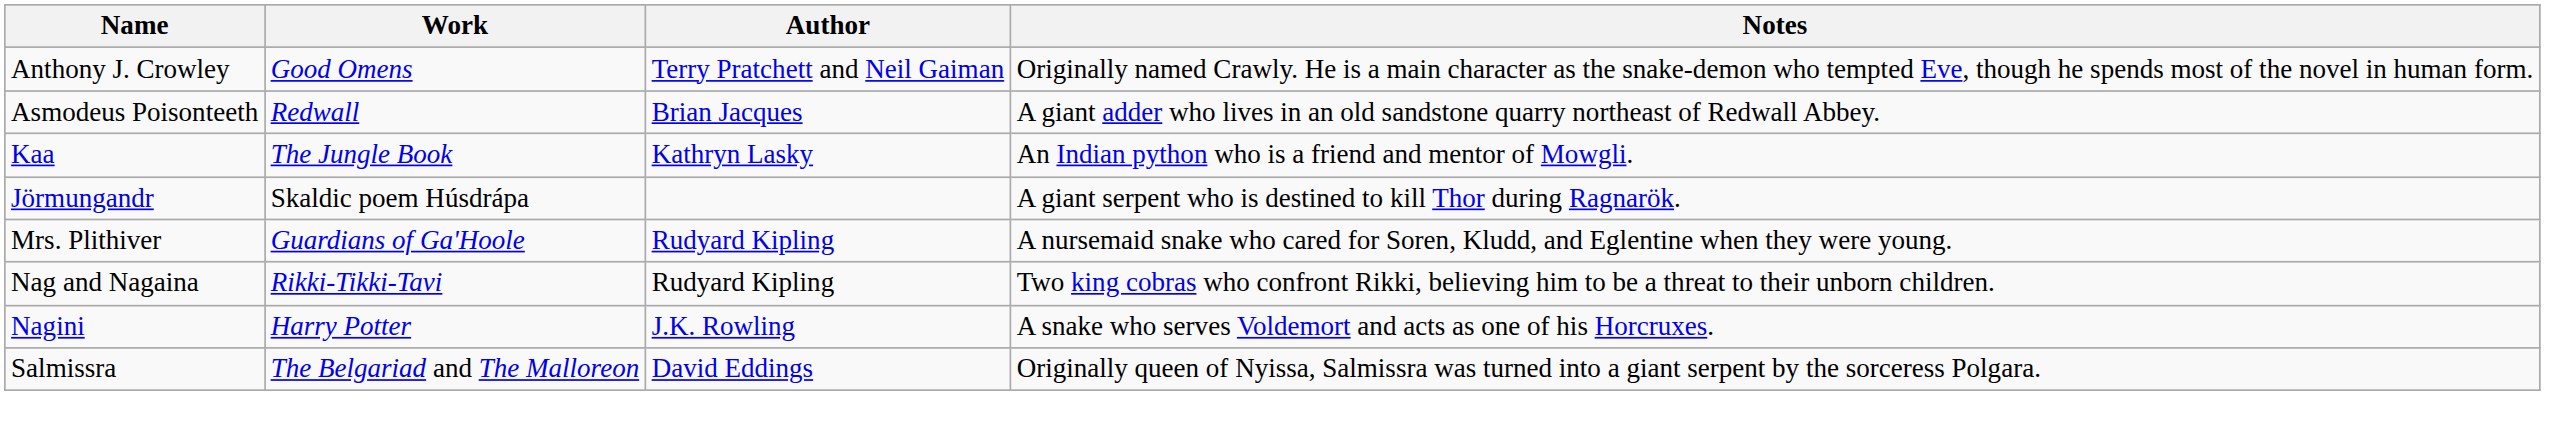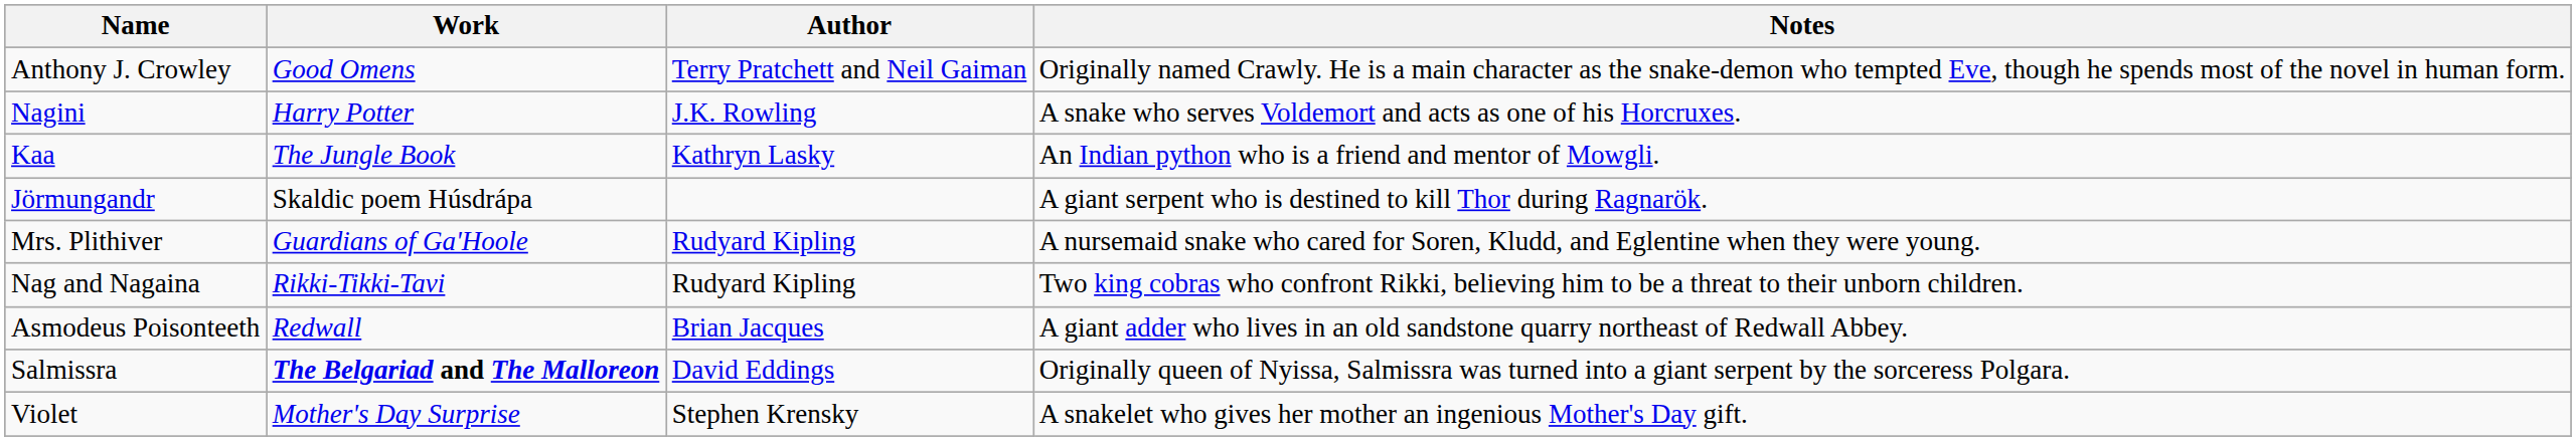 <table class="wikitable sortable">
 <tr>
 <th>Name</th>
 <th>Work</th>
 <th>Author</th>
 <th>Notes</th>
 </tr>
 <tr>
 <td>Anthony J. Crowley</td>
 <td><em><a href='#'>Good Omens</a></em></td>
 <td><a href='#'>Terry Pratchett</a> and  <a href='#'>Neil Gaiman</a></td>
 <td>Originally named Crawly. He is a main character as the snake-demon who tempted <a href='#'>Eve</a>, though he spends most of the novel in human form.</td>
 </tr>
 <tr>
-<td>Asmodeus Poisonteeth</td>
-<td><em><a href='#'>Redwall</a></em></td>
-<td><a href='#'>Brian Jacques</a></td>
-<td>A giant <a href='#'>adder</a> who lives in an old sandstone quarry northeast of Redwall Abbey.</td>
+<td><a href='#'>Nagini</a></td>
+<td><em><a href='#'>Harry Potter</a></em></td>
+<td><a href='#'>J.K. Rowling</a></td>
+<td>A snake who serves <a href='#'>Voldemort</a> and acts as one of his <a href='#'>Horcruxes</a>.</td>
 </tr>
 <tr>
 <td><a href='#'>Kaa</a></td>
 <td><em><a href='#'>The Jungle Book</a></em></td>
 <td><a href='#'>Kathryn Lasky</a></td>
 <td>An <a href='#'>Indian python</a> who is a friend and mentor of <a href='#'>Mowgli</a>.</td>
 </tr>
 <tr>
 <td><a href='#'>Jörmungandr</a></td>
 <td>Skaldic poem Húsdrápa</td>
 <td></td>
 <td>A giant serpent who is destined to kill <a href='#'>Thor</a> during <a href='#'>Ragnarök</a>.</td>
 </tr>
 <tr>
 <td>Mrs. Plithiver</td>
 <td><em><a href='#'>Guardians of Ga'Hoole</a></em></td>
 <td><a href='#'>Rudyard Kipling</a></td>
 <td>A nursemaid snake who cared for Soren, Kludd, and Eglentine when they were young.</td>
 </tr>
 <tr>
 <td>Nag and Nagaina</td>
 <td><em><a href='#'>Rikki-Tikki-Tavi</a></em></td>
 <td>Rudyard Kipling</td>
 <td>Two <a href='#'>king cobras</a> who confront Rikki, believing him to be a threat to their unborn children.</td>
 </tr>
 <tr>
-<td><a href='#'>Nagini</a></td>
-<td><em><a href='#'>Harry Potter</a></em></td>
-<td><a href='#'>J.K. Rowling</a></td>
-<td>A snake who serves <a href='#'>Voldemort</a> and acts as one of his <a href='#'>Horcruxes</a>.</td>
+<td>Asmodeus Poisonteeth</td>
+<td><em><a href='#'>Redwall</a></em></td>
+<td><a href='#'>Brian Jacques</a></td>
+<td>A giant <a href='#'>adder</a> who lives in an old sandstone quarry northeast of Redwall Abbey.</td>
 </tr>
 <tr>
 <td>Salmissra</td>
-<td><em><a href='#'>The Belgariad</a></em> and <em><a href='#'>The Malloreon</a></em></td>
+<td><strong><em><a href='#'>The Belgariad</a></em> and <em><a href='#'>The Malloreon</a></em></strong></td>
 <td><a href='#'>David Eddings</a></td>
 <td>Originally queen of Nyissa, Salmissra was turned into a giant serpent by the sorceress Polgara.</td>
 </tr>
+<tr>
+<td>Violet</td>
+<td><em><a href='#'>Mother's Day Surprise</a></em></td>
+<td>Stephen Krensky</td>
+<td>A snakelet who gives her mother an ingenious <a href='#'>Mother's Day</a> gift.</td>
+</tr>
 </table>
